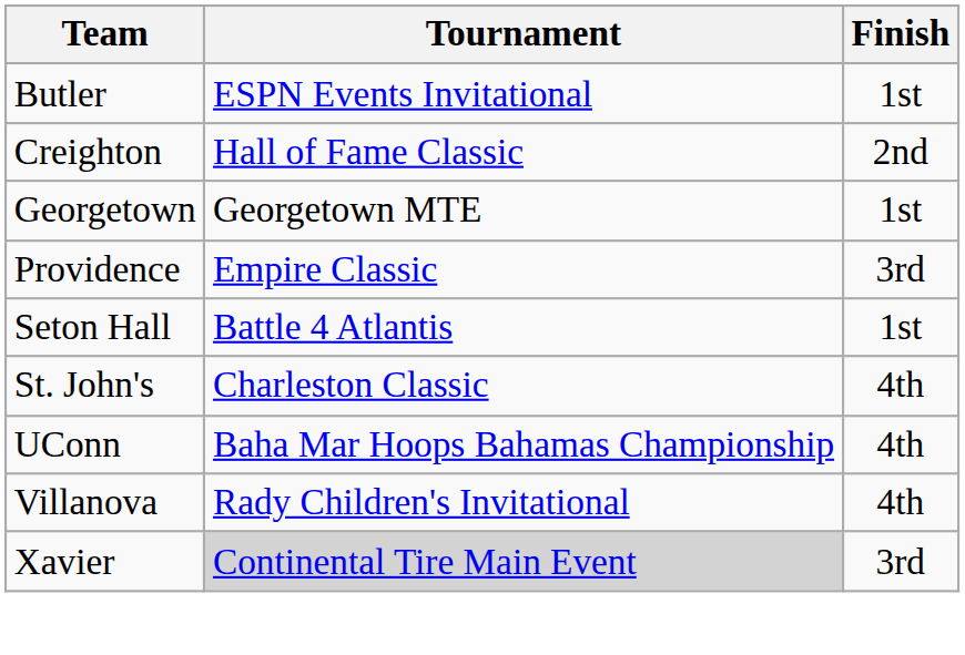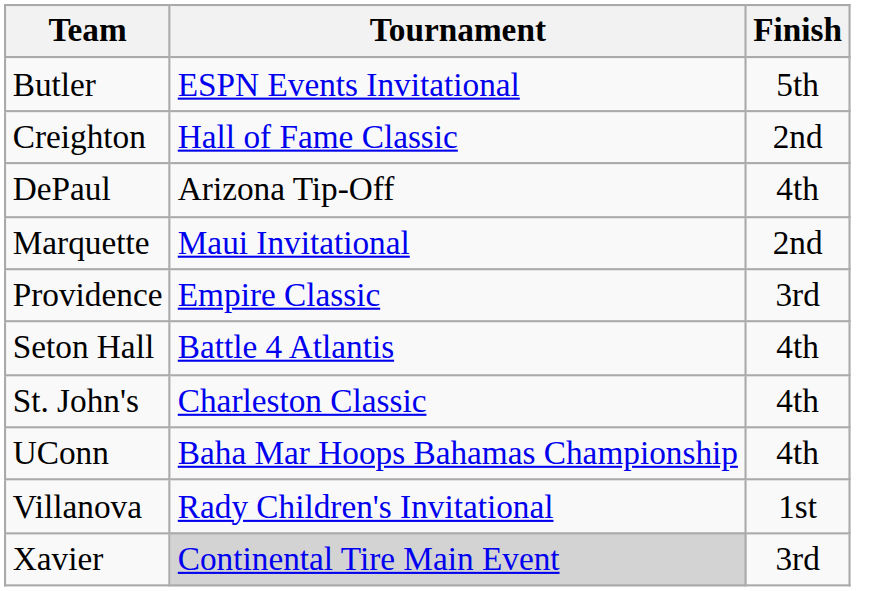 <table class="wikitable">
 <tr>
 <th>Team</th>
 <th>Tournament</th>
 <th>Finish</th>
 </tr>
 <tr>
 <td>Butler</td>
 <td><a href='#'>ESPN Events Invitational</a></td>
-<td align=center>1st</td>
+<td align=center>5th</td>
 </tr>
 <tr>
 <td>Creighton</td>
 <td><a href='#'>Hall of Fame Classic</a></td>
 <td align=center>2nd</td>
 </tr>
 <tr>
-<td>Georgetown</td>
-<td>Georgetown MTE</td>
-<td align=center>1st</td>
+<td>DePaul</td>
+<td>Arizona Tip-Off</td>
+<td align=center>4th</td>
+</tr>
+<tr>
+<td>Marquette</td>
+<td><a href='#'>Maui Invitational</a></td>
+<td align=center>2nd</td>
 </tr>
 <tr>
 <td>Providence</td>
 <td><a href='#'>Empire Classic</a></td>
 <td align=center>3rd</td>
 </tr>
 <tr>
 <td>Seton Hall</td>
 <td><a href='#'>Battle 4 Atlantis</a></td>
-<td align=center>1st</td>
+<td align=center>4th</td>
 </tr>
 <tr>
 <td>St. John's</td>
 <td><a href='#'>Charleston Classic</a></td>
 <td align=center>4th</td>
 </tr>
 <tr>
 <td>UConn</td>
 <td><a href='#'>Baha Mar Hoops Bahamas Championship</a></td>
 <td align=center>4th</td>
 </tr>
 <tr>
 <td>Villanova</td>
 <td><a href='#'>Rady Children's Invitational</a></td>
-<td align=center>4th</td>
+<td align=center>1st</td>
 </tr>
 <tr>
 <td>Xavier</td>
 <td style="background: lightgrey;"><a href='#'>Continental Tire Main Event</a></td>
 <td align=center>3rd</td>
 </tr>
 </table>
